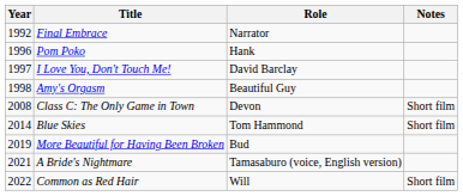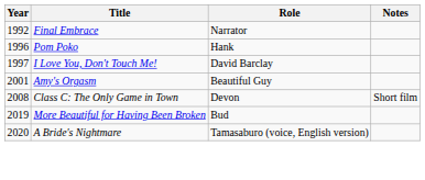 <table class="wikitable">
 <tr>
 <th>Year</th>
 <th>Title</th>
 <th>Role</th>
 <th>Notes</th>
 </tr>
 <tr>
 <td>1992</td>
 <td><em><a href='#'>Final Embrace</a></em></td>
 <td>Narrator</td>
 <td></td>
 </tr>
 <tr>
 <td>1996</td>
 <td><em><a href='#'>Pom Poko</a></em></td>
 <td>Hank</td>
 <td></td>
 </tr>
 <tr>
 <td>1997</td>
 <td><em><a href='#'>I Love You, Don't Touch Me!</a></em></td>
 <td>David Barclay</td>
 <td></td>
 </tr>
 <tr>
-<td>1998</td>
+<td>2001</td>
 <td><em><a href='#'>Amy's Orgasm</a></em></td>
 <td>Beautiful Guy</td>
 <td></td>
 </tr>
 <tr>
 <td>2008</td>
 <td><em>Class C: The Only Game in Town</em></td>
 <td>Devon</td>
 <td>Short film</td>
 </tr>
 <tr>
-<td>2014</td>
-<td><em>Blue Skies</em></td>
-<td>Tom Hammond</td>
-<td>Short film</td>
-</tr>
-<tr>
 <td>2019</td>
 <td><em><a href='#'>More Beautiful for Having Been Broken</a></em></td>
 <td>Bud</td>
 <td></td>
 </tr>
 <tr>
-<td>2021</td>
+<td>2020</td>
 <td><em>A Bride's Nightmare</em></td>
 <td>Tamasaburo (voice, English version)</td>
 <td></td>
 </tr>
-<tr>
-<td>2022</td>
-<td><em>Common as Red Hair</em></td>
-<td>Will</td>
-<td>Short film</td>
-</tr>
 </table>
